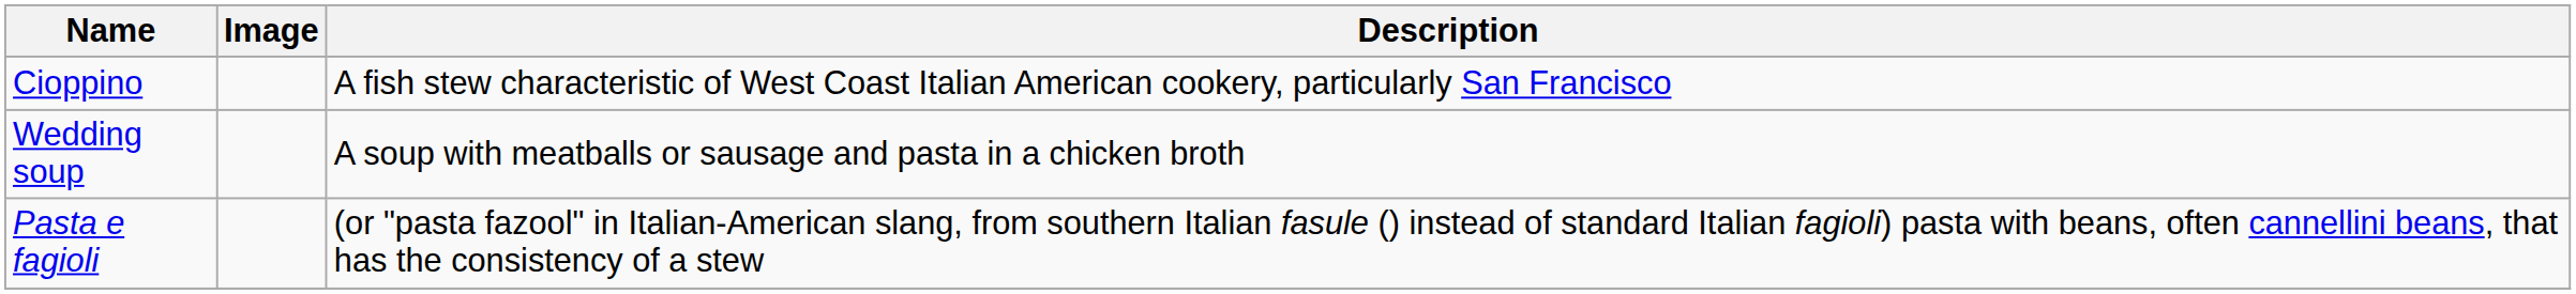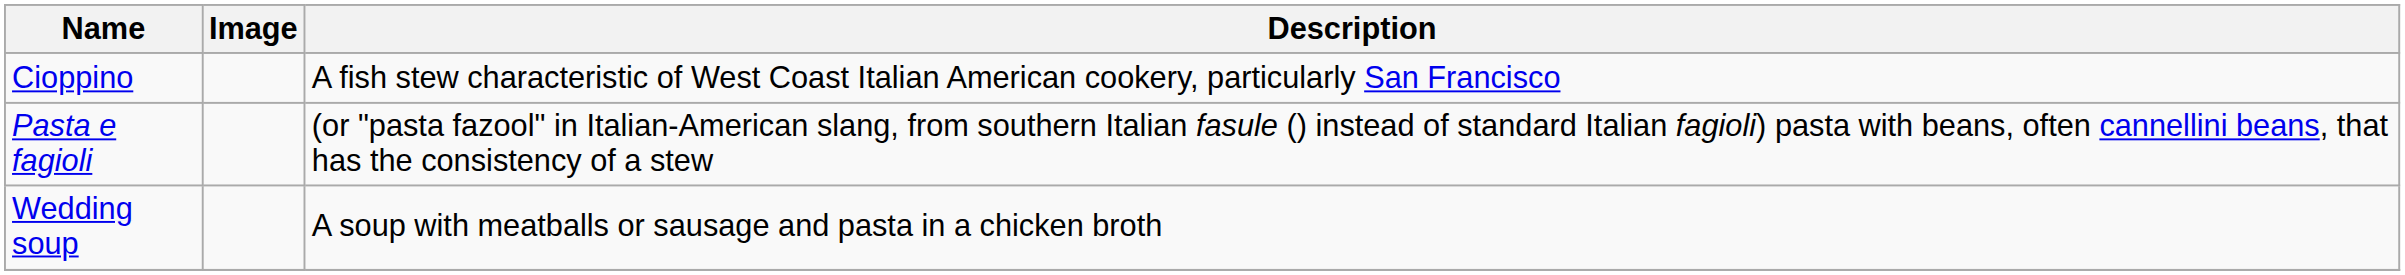 <table class="wikitable">
 <tr>
 <th>Name</th>
 <th>Image</th>
 <th>Description</th>
 </tr>
 <tr>
 <td><a href='#'>Cioppino</a></td>
 <td></td>
 <td>A fish stew characteristic of West Coast Italian American cookery, particularly <a href='#'>San Francisco</a></td>
 </tr>
 <tr>
+<td><em><a href='#'>Pasta e fagioli</a></em></td>
+<td></td>
+<td>(or "pasta fazool" in Italian-American slang, from southern Italian <em>fasule</em> () instead of standard Italian <em>fagioli</em>) pasta with beans, often <a href='#'>cannellini beans</a>, that has the consistency of a stew</td>
+</tr>
+<tr>
 <td><a href='#'>Wedding soup</a></td>
 <td></td>
 <td>A soup with meatballs or sausage and pasta in a chicken broth</td>
 </tr>
 <tr>
-<td><em><a href='#'>Pasta e fagioli</a></em></td>
-<td></td>
-<td>(or "pasta fazool" in Italian-American slang, from southern Italian <em>fasule</em> () instead of standard Italian <em>fagioli</em>) pasta with beans, often <a href='#'>cannellini beans</a>, that has the consistency of a stew</td>
-</tr>
-<tr>
 </tr>
 </table>
